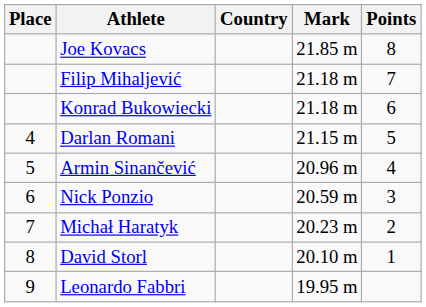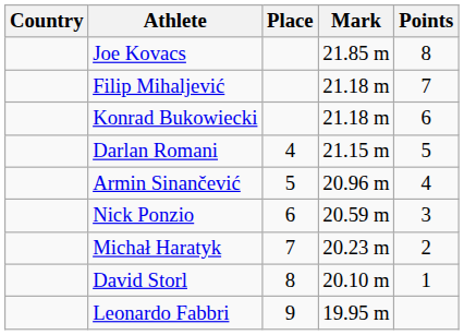 <table class="wikitable">
 <tr>
+<th>Country</th>
+<th>Athlete</th>
 <th>Place</th>
-<th>Athlete</th>
-<th>Country</th>
 <th>Mark</th>
 <th>Points</th>
 </tr>
 <tr>
+<td></td>
+<td><a href='#'>Joe Kovacs</a></td>
 <td align=center></td>
-<td><a href='#'>Joe Kovacs</a></td>
-<td></td>
 <td>21.85 m</td>
 <td align=center>8</td>
 </tr>
 <tr>
+<td></td>
+<td><a href='#'>Filip Mihaljević</a></td>
 <td align=center></td>
-<td><a href='#'>Filip Mihaljević</a></td>
-<td></td>
 <td>21.18 m</td>
 <td align=center>7</td>
 </tr>
 <tr>
+<td></td>
+<td><a href='#'>Konrad Bukowiecki</a></td>
 <td align=center></td>
-<td><a href='#'>Konrad Bukowiecki</a></td>
-<td></td>
 <td>21.18 m</td>
 <td align=center>6</td>
 </tr>
 <tr>
+<td></td>
+<td><a href='#'>Darlan Romani</a></td>
 <td align=center>4</td>
-<td><a href='#'>Darlan Romani</a></td>
-<td></td>
 <td>21.15 m</td>
 <td align=center>5</td>
 </tr>
 <tr>
+<td></td>
+<td><a href='#'>Armin Sinančević</a></td>
 <td align=center>5</td>
-<td><a href='#'>Armin Sinančević</a></td>
-<td></td>
 <td>20.96 m</td>
 <td align=center>4</td>
 </tr>
 <tr>
+<td></td>
+<td><a href='#'>Nick Ponzio</a></td>
 <td align=center>6</td>
-<td><a href='#'>Nick Ponzio</a></td>
-<td></td>
 <td>20.59 m</td>
 <td align=center>3</td>
 </tr>
 <tr>
+<td></td>
+<td><a href='#'>Michał Haratyk</a></td>
 <td align=center>7</td>
-<td><a href='#'>Michał Haratyk</a></td>
-<td></td>
 <td>20.23 m</td>
 <td align=center>2</td>
 </tr>
 <tr>
+<td></td>
+<td><a href='#'>David Storl</a></td>
 <td align=center>8</td>
-<td><a href='#'>David Storl</a></td>
-<td></td>
 <td>20.10 m</td>
 <td align=center>1</td>
 </tr>
 <tr>
+<td></td>
+<td><a href='#'>Leonardo Fabbri</a></td>
 <td align=center>9</td>
-<td><a href='#'>Leonardo Fabbri</a></td>
-<td></td>
 <td>19.95 m</td>
 <td align=center></td>
 </tr>
 </table>
